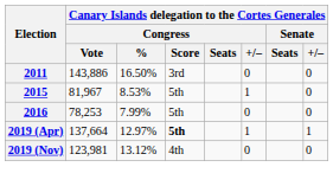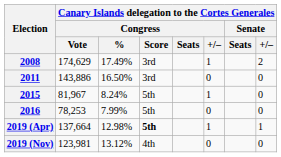 <table class="wikitable" style="font-size:97%; text-align:left;">
 <tr>
 <th rowspan="3">Election</th>
 <th colspan="7"><a href='#'>Canary Islands</a> delegation to the <a href='#'>Cortes Generales</a></th>
 </tr>
 <tr>
 <th colspan="5">Congress</th>
 <th colspan="2">Senate</th>
 </tr>
 <tr>
 <th>Vote</th>
 <th>%</th>
 <th>Score</th>
 <th>Seats</th>
 <th>+/–</th>
 <th>Seats</th>
 <th>+/–</th>
 </tr>
 <tr>
+<th><a href='#'>2008</a></th>
+<td>174,629</td>
+<td>17.49%</td>
+<td>3rd</td>
+<td></td>
+<td>1</td>
+<td></td>
+<td>2</td>
+</tr>
+<tr>
 <th><a href='#'>2011</a></th>
 <td>143,886</td>
 <td>16.50%</td>
 <td>3rd</td>
 <td></td>
 <td>0</td>
 <td></td>
 <td>0</td>
 </tr>
 <tr>
 <th><a href='#'>2015</a></th>
 <td>81,967</td>
-<td>8.53%</td>
+<td>8.24%</td>
 <td>5th</td>
 <td></td>
 <td>1</td>
 <td></td>
 <td>0</td>
 </tr>
 <tr>
 <th><a href='#'>2016</a></th>
 <td>78,253</td>
 <td>7.99%</td>
 <td>5th</td>
 <td></td>
 <td>0</td>
 <td></td>
 <td>0</td>
 </tr>
 <tr>
 <th><a href='#'>2019 (Apr)</a></th>
 <td>137,664</td>
-<td>12.97%</td>
+<td>12.98%</td>
 <td><strong>5th</strong></td>
 <td></td>
 <td>1</td>
 <td></td>
 <td>1</td>
 </tr>
 <tr>
 <th><a href='#'>2019 (Nov)</a></th>
 <td>123,981</td>
 <td>13.12%</td>
 <td>4th</td>
 <td></td>
 <td>0</td>
 <td></td>
 <td>0</td>
 </tr>
 </table>
